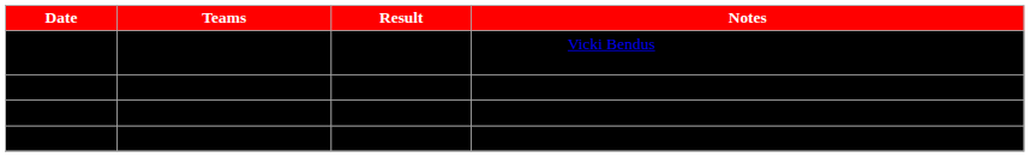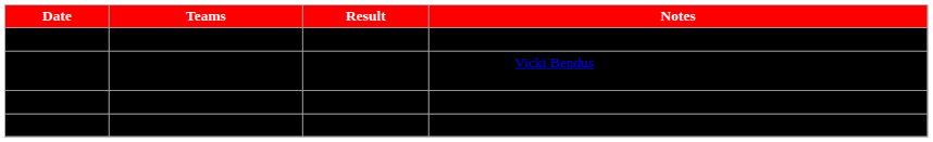 <table class="wikitable" width="80%">
 <tr align="center">
 <th style="background:red;color:#FFFFFF;">Date</th>
 <th style="background:red;color:#FFFFFF;">Teams</th>
 <th style="background:red;color:#FFFFFF;">Result</th>
 <th style="background:red;color:#FFFFFF;">Notes</th>
 </tr>
 <tr align="center" bgcolor=" ">
 <td>August 27</td>
+<td>USA vs. Switzerland</td>
+<td>USA, 11-1</td>
+<td></td>
+</tr>
+<tr align="center" bgcolor=" ">
+<td>August 27</td>
 <td>Canada vs. Slovakia</td>
 <td>Canada, 11-0</td>
 <td><a href='#'>Vicki Bendus</a> registered a hat trick and added one assist<br>Canada outshot Slovakia 73-8</td>
 </tr>
 <tr align="center" bgcolor=" ">
 <td>August 27</td>
-<td>USA vs. Switzerland</td>
-<td>USA, 11-1</td>
+<td>Finland vs. Russia</td>
+<td>Finland, 2-1</td>
 <td></td>
 </tr>
 <tr align="center" bgcolor=" ">
-<td>August 27</td>
-<td>Finland vs. Russia</td>
+<td><strong>August 27</strong></td>
+<td>Sweden vs. Japan</td>
 <td>Sweden, 8-2</td>
-<td></td>
-</tr>
-<tr align="center" bgcolor=" ">
-<td>August 27</td>
-<td>Sweden vs. Japan</td>
-<td>Finland, 2-1</td>
 <td></td>
 </tr>
 <tr align="center" bgcolor=" ">
 </tr>
 </table>
